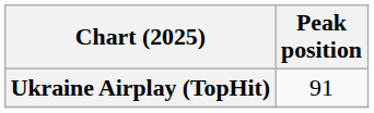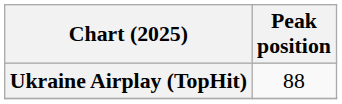 <table class="wikitable plainrowheaders" style="text-align:center">
 <tr>
 <th scope="col">Chart (2025)</th>
 <th scope="col">Peak<br>position</th>
 </tr>
 <tr>
 <th scope="row">Ukraine Airplay (TopHit)</th>
-<td>91</td>
+<td>88</td>
 </tr>
 <tr>
 </tr>
 </table>
